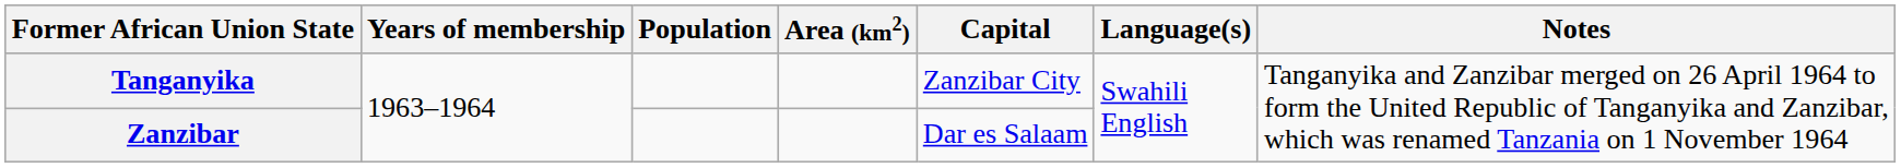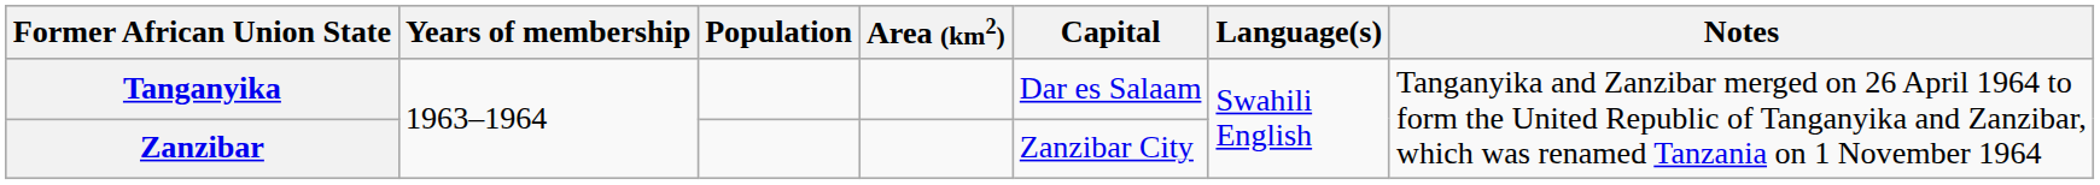 <table class="wikitable sortable plainrowheaders" style="white-space:nowrap">
 <tr>
 <th scope="col">Former African Union State</th>
 <th scope="col">Years of membership</th>
 <th scope="col">Population</th>
 <th scope="col">Area <small>(km<sup>2</sup>)</small></th>
 <th scope="col">Capital</th>
 <th scope="col">Language(s)</th>
 <th scope="col" class="unsortable">Notes</th>
 </tr>
 <tr>
 <th scope="row"><a href='#'>Tanganyika</a></th>
 <td rowspan="2">1963–1964</td>
 <td style="text-align:right"></td>
 <td style="text-align:right"></td>
-<td><a href='#'>Zanzibar City</a></td>
+<td><a href='#'>Dar es Salaam</a></td>
 <td rowspan="2"><a href='#'>Swahili</a><br><a href='#'>English</a></td>
 <td rowspan="2">Tanganyika and Zanzibar merged on 26 April 1964 to<br>form the United Republic of Tanganyika and Zanzibar,<br> which was renamed <a href='#'>Tanzania</a> on 1 November 1964</td>
 </tr>
 <tr>
 <th scope="row"><a href='#'>Zanzibar</a></th>
 <td style="text-align:right"></td>
 <td style="text-align:right"></td>
-<td><a href='#'>Dar es Salaam</a></td>
+<td><a href='#'>Zanzibar City</a></td>
 </tr>
 </table>
